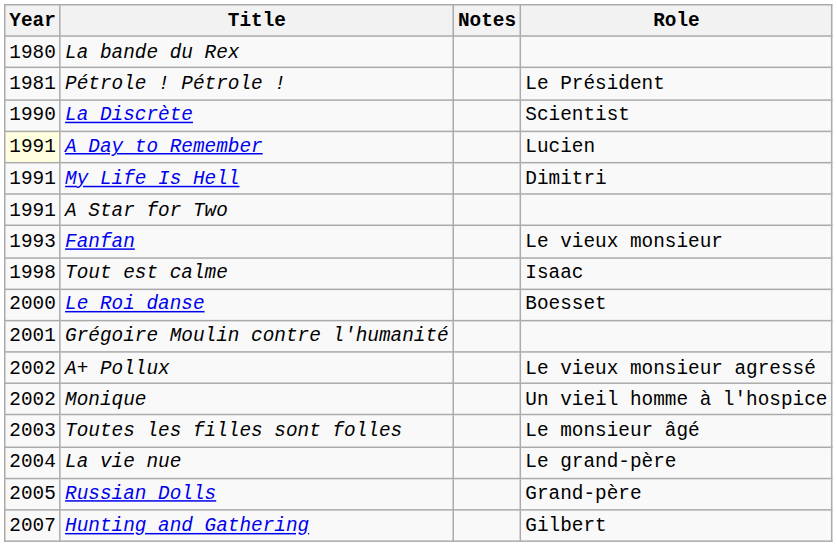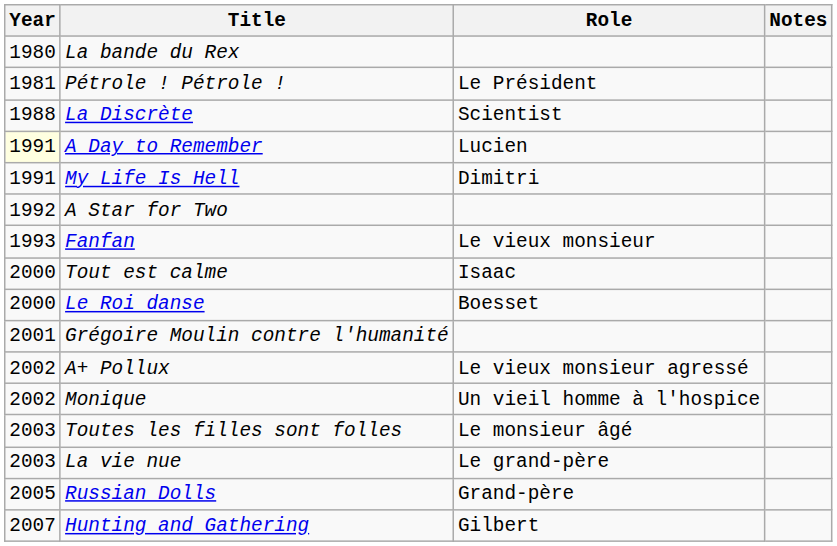 <table class="wikitable">
 <tr>
 <th>Year</th>
 <th>Title</th>
+<th>Role</th>
 <th>Notes</th>
-<th>Role</th>
 </tr>
 <tr>
 <td>1980</td>
 <td><em>La bande du Rex</em></td>
 <td></td>
 <td></td>
 </tr>
 <tr>
 <td>1981</td>
 <td><em>Pétrole ! Pétrole !</em></td>
+<td>Le Président</td>
 <td></td>
-<td>Le Président</td>
 </tr>
 <tr>
-<td>1990</td>
+<td>1988</td>
 <td><em><a href='#'>La Discrète</a></em></td>
+<td>Scientist</td>
 <td></td>
-<td>Scientist</td>
 </tr>
 <tr>
 <td style="background: lightyellow;">1991</td>
 <td><em><a href='#'>A Day to Remember</a></em></td>
+<td>Lucien</td>
 <td></td>
-<td>Lucien</td>
 </tr>
 <tr>
 <td>1991</td>
 <td><em><a href='#'>My Life Is Hell</a></em></td>
+<td>Dimitri</td>
 <td></td>
-<td>Dimitri</td>
 </tr>
 <tr>
-<td>1991</td>
+<td>1992</td>
 <td><em>A Star for Two</em></td>
 <td></td>
 <td></td>
 </tr>
 <tr>
 <td>1993</td>
 <td><em><a href='#'>Fanfan</a></em></td>
+<td>Le vieux monsieur</td>
 <td></td>
-<td>Le vieux monsieur</td>
 </tr>
 <tr>
-<td>1998</td>
+<td>2000</td>
 <td><em>Tout est calme</em></td>
+<td>Isaac</td>
 <td></td>
-<td>Isaac</td>
 </tr>
 <tr>
 <td>2000</td>
 <td><em><a href='#'>Le Roi danse</a></em></td>
+<td>Boesset</td>
 <td></td>
-<td>Boesset</td>
 </tr>
 <tr>
 <td>2001</td>
 <td><em>Grégoire Moulin contre l'humanité</em></td>
 <td></td>
 <td></td>
 </tr>
 <tr>
 <td>2002</td>
 <td><em>A+ Pollux</em></td>
+<td>Le vieux monsieur agressé</td>
 <td></td>
-<td>Le vieux monsieur agressé</td>
 </tr>
 <tr>
 <td>2002</td>
 <td><em>Monique</em></td>
+<td>Un vieil homme à l'hospice</td>
 <td></td>
-<td>Un vieil homme à l'hospice</td>
 </tr>
 <tr>
 <td>2003</td>
 <td><em>Toutes les filles sont folles</em></td>
+<td>Le monsieur âgé</td>
 <td></td>
-<td>Le monsieur âgé</td>
 </tr>
 <tr>
-<td>2004</td>
+<td>2003</td>
 <td><em>La vie nue</em></td>
+<td>Le grand-père</td>
 <td></td>
-<td>Le grand-père</td>
 </tr>
 <tr>
 <td>2005</td>
 <td><em><a href='#'>Russian Dolls</a></em></td>
+<td>Grand-père</td>
 <td></td>
-<td>Grand-père</td>
 </tr>
 <tr>
 <td>2007</td>
 <td><em><a href='#'>Hunting and Gathering</a></em></td>
+<td>Gilbert</td>
 <td></td>
-<td>Gilbert</td>
 </tr>
 </table>
